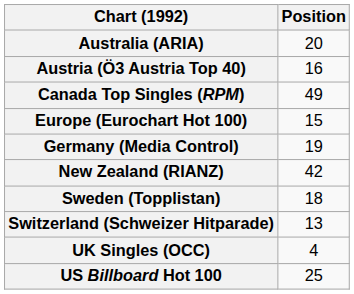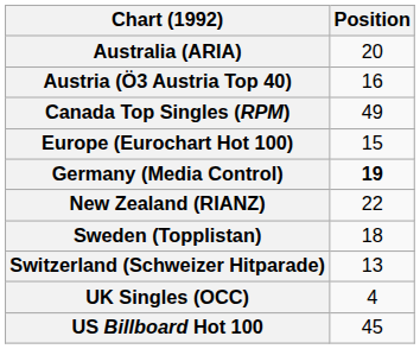 <table class="wikitable sortable plainrowheaders" style="text-align:center">
 <tr>
 <th>Chart (1992)</th>
 <th>Position</th>
 </tr>
 <tr>
 <th scope="row">Australia (ARIA)</th>
 <td>20</td>
 </tr>
 <tr>
 <th scope="row">Austria (Ö3 Austria Top 40)</th>
 <td>16</td>
 </tr>
 <tr>
 <th scope="row">Canada Top Singles (<em>RPM</em>)</th>
 <td>49</td>
 </tr>
 <tr>
 <th scope="row">Europe (Eurochart Hot 100)</th>
 <td>15</td>
 </tr>
 <tr>
 <th scope="row">Germany (Media Control)</th>
-<td>19</td>
+<td><strong>19</strong></td>
 </tr>
 <tr>
 <th scope="row">New Zealand (RIANZ)</th>
-<td>42</td>
+<td>22</td>
 </tr>
 <tr>
 <th scope="row">Sweden (Topplistan)</th>
 <td>18</td>
 </tr>
 <tr>
 <th scope="row">Switzerland (Schweizer Hitparade)</th>
 <td>13</td>
 </tr>
 <tr>
 <th scope="row">UK Singles (OCC)</th>
 <td>4</td>
 </tr>
 <tr>
 <th scope="row">US <em>Billboard</em> Hot 100</th>
-<td>25</td>
+<td>45</td>
 </tr>
 </table>
